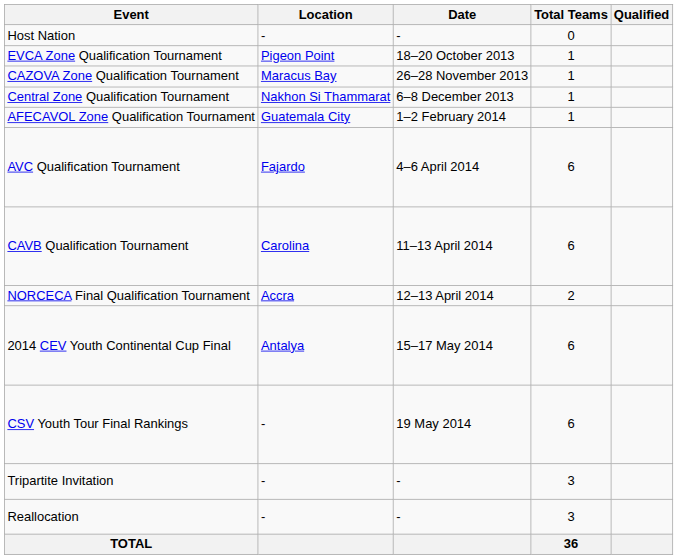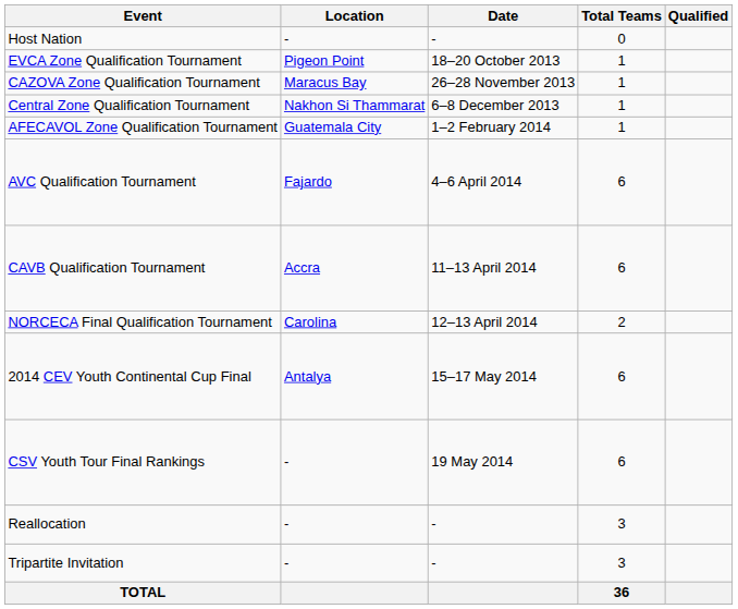 <table class="wikitable">
 <tr>
 <th>Event</th>
 <th>Location</th>
 <th>Date</th>
 <th>Total Teams</th>
 <th>Qualified</th>
 </tr>
 <tr>
 <td>Host Nation</td>
 <td>-</td>
 <td>-</td>
 <td align="center">0</td>
 <td><s></s></td>
 </tr>
 <tr>
 <td><a href='#'>EVCA Zone</a> Qualification Tournament</td>
 <td> <a href='#'>Pigeon Point</a></td>
 <td>18–20 October 2013</td>
 <td align="center">1</td>
 <td></td>
 </tr>
 <tr>
 <td><a href='#'>CAZOVA Zone</a> Qualification Tournament</td>
 <td> <a href='#'>Maracus Bay</a></td>
 <td>26–28 November 2013</td>
 <td align="center">1</td>
 <td></td>
 </tr>
 <tr>
 <td><a href='#'>Central Zone</a> Qualification Tournament</td>
 <td> <a href='#'>Nakhon Si Thammarat</a></td>
 <td>6–8 December 2013</td>
 <td align="center">1</td>
 <td></td>
 </tr>
 <tr>
 <td><a href='#'>AFECAVOL Zone</a> Qualification Tournament</td>
 <td> <a href='#'>Guatemala City</a></td>
 <td>1–2 February 2014</td>
 <td align="center">1</td>
 <td></td>
 </tr>
 <tr>
 <td><a href='#'>AVC</a> Qualification Tournament</td>
 <td> <a href='#'>Fajardo</a></td>
 <td>4–6 April 2014</td>
 <td align="center">6</td>
 <td><br><br><br><br><br></td>
 </tr>
 <tr>
 <td><a href='#'>CAVB</a> Qualification Tournament</td>
-<td> <a href='#'>Carolina</a></td>
+<td> <a href='#'>Accra</a></td>
 <td>11–13 April 2014</td>
 <td align="center">6</td>
 <td><br><br><br><br><br></td>
 </tr>
 <tr>
 <td><a href='#'>NORCECA</a> Final  Qualification Tournament</td>
-<td> <a href='#'>Accra</a></td>
+<td> <a href='#'>Carolina</a></td>
 <td>12–13 April 2014</td>
 <td align="center">2</td>
 <td><br></td>
 </tr>
 <tr>
 <td>2014 <a href='#'>CEV</a> Youth Continental Cup Final</td>
 <td> <a href='#'>Antalya</a></td>
 <td>15–17 May 2014</td>
 <td align="center">6</td>
 <td><br><br><br><br><br></td>
 </tr>
 <tr>
 <td><a href='#'>CSV</a> Youth Tour Final Rankings</td>
 <td>-</td>
 <td>19 May 2014</td>
 <td align="center">6</td>
 <td><br><br><br><br><br></td>
 </tr>
 <tr>
-<td>Tripartite Invitation</td>
+<td>Reallocation</td>
 <td>-</td>
 <td>-</td>
 <td align="center">3</td>
 <td><br><br></td>
 </tr>
 <tr>
-<td>Reallocation</td>
+<td>Tripartite Invitation</td>
 <td>-</td>
 <td>-</td>
 <td align="center">3</td>
 <td><br><br></td>
 </tr>
 <tr>
 <th>TOTAL</th>
 <th></th>
 <th></th>
 <th>36</th>
 <th></th>
 </tr>
 </table>
